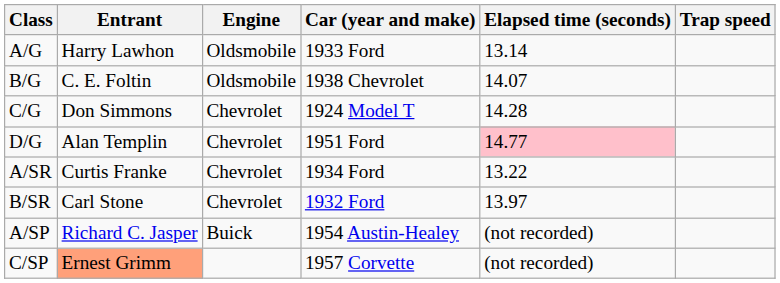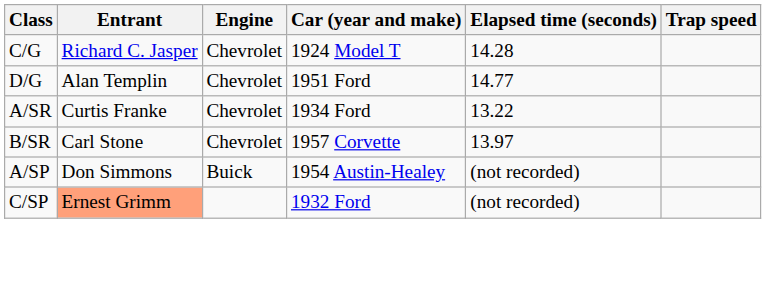 <table class="wikitable">
 <tr>
 <th>Class</th>
 <th>Entrant</th>
 <th>Engine</th>
 <th>Car (year and make)</th>
 <th>Elapsed time (seconds)</th>
 <th>Trap speed</th>
 </tr>
 <tr>
-<td>A/G</td>
-<td>Harry Lawhon</td>
-<td>Oldsmobile</td>
-<td>1933 Ford</td>
-<td>13.14</td>
-<td></td>
-</tr>
-<tr>
-<td>B/G</td>
-<td>C. E. Foltin</td>
-<td>Oldsmobile</td>
-<td>1938 Chevrolet</td>
-<td>14.07</td>
-<td></td>
-</tr>
-<tr>
 <td>C/G</td>
-<td>Don Simmons</td>
+<td><a href='#'>Richard C. Jasper</a></td>
 <td>Chevrolet</td>
 <td>1924 <a href='#'>Model T</a></td>
 <td>14.28</td>
 <td></td>
 </tr>
 <tr>
 <td>D/G</td>
 <td>Alan Templin</td>
 <td>Chevrolet</td>
 <td>1951 Ford</td>
-<td style="background: pink;">14.77</td>
+<td>14.77</td>
 <td></td>
 </tr>
 <tr>
 <td>A/SR</td>
 <td>Curtis Franke</td>
 <td>Chevrolet</td>
 <td>1934 Ford</td>
 <td>13.22</td>
 <td></td>
 </tr>
 <tr>
 <td>B/SR</td>
 <td>Carl Stone</td>
 <td>Chevrolet</td>
-<td><a href='#'>1932 Ford</a></td>
+<td>1957 <a href='#'>Corvette</a></td>
 <td>13.97</td>
 <td></td>
 </tr>
 <tr>
 <td>A/SP</td>
-<td><a href='#'>Richard C. Jasper</a></td>
+<td>Don Simmons</td>
 <td>Buick</td>
 <td>1954 <a href='#'>Austin-Healey</a></td>
 <td>(not recorded)</td>
 <td></td>
 </tr>
 <tr>
 <td>C/SP</td>
 <td style="background: lightsalmon;">Ernest Grimm</td>
 <td></td>
-<td>1957 <a href='#'>Corvette</a></td>
+<td><a href='#'>1932 Ford</a></td>
 <td>(not recorded)</td>
 <td></td>
 </tr>
 </table>
